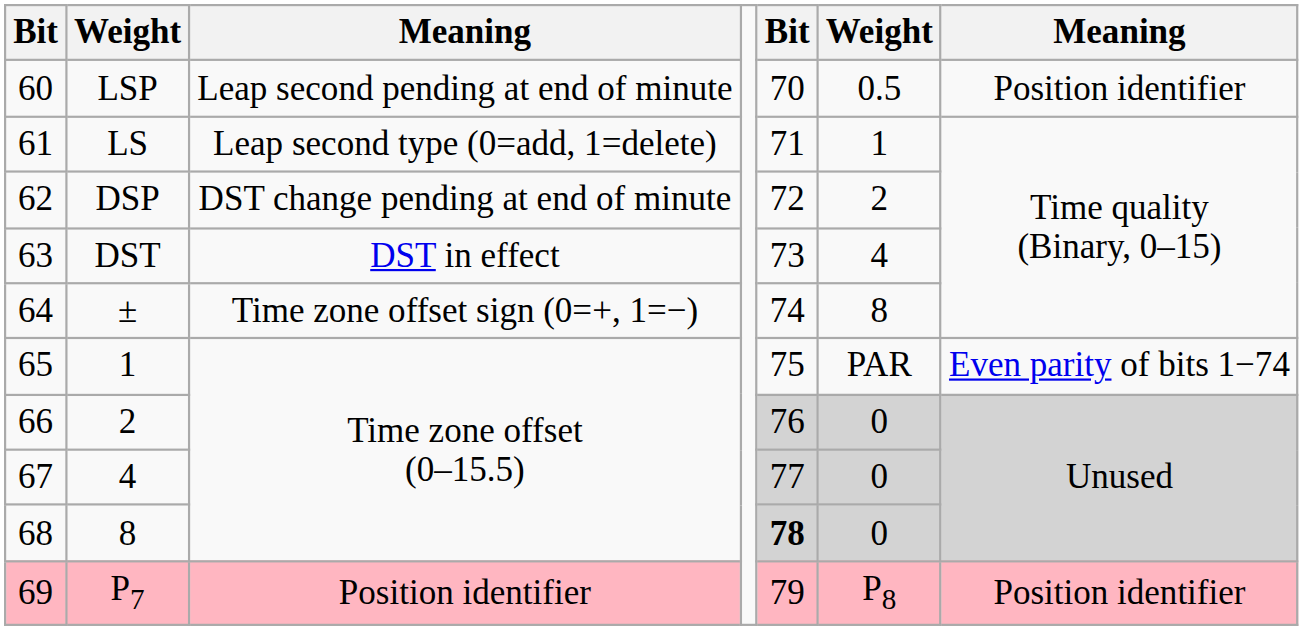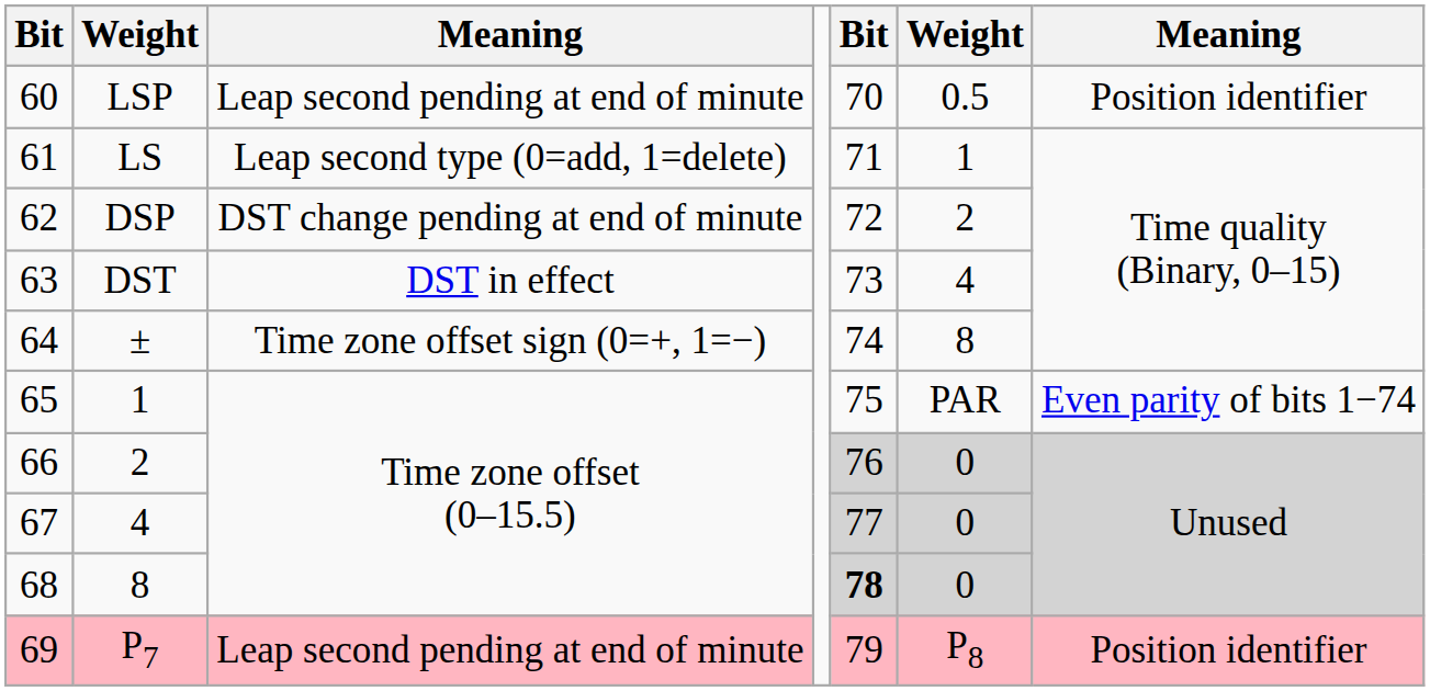 <table class=wikitable style="text-align:center;">
 <tr>
 <th>Bit</th>
 <th>Weight</th>
 <th>Meaning</th>
 <td rowspan=11></td>
 <th>Bit</th>
 <th>Weight</th>
 <th>Meaning</th>
 </tr>
 <tr>
 <td>60</td>
 <td>LSP</td>
 <td>Leap second pending at end of minute</td>
 <td>70</td>
 <td>0.5</td>
 <td>Position identifier</td>
 </tr>
 <tr>
 <td>61</td>
 <td>LS</td>
 <td>Leap second type (0=add, 1=delete)</td>
 <td>71</td>
 <td>1</td>
 <td rowspan=4>Time quality<br>(Binary, 0–15)</td>
 </tr>
 <tr>
 <td>62</td>
 <td>DSP</td>
 <td>DST change pending at end of minute</td>
 <td>72</td>
 <td>2</td>
 </tr>
 <tr>
 <td>63</td>
 <td>DST</td>
 <td><a href='#'>DST</a> in effect</td>
 <td>73</td>
 <td>4</td>
 </tr>
 <tr>
 <td>64</td>
 <td>±</td>
 <td>Time zone offset sign (0=+, 1=−)</td>
 <td>74</td>
 <td>8</td>
 </tr>
 <tr>
 <td>65</td>
 <td>1</td>
 <td rowspan=4>Time zone offset<br>(0–15.5)</td>
 <td>75</td>
 <td>PAR</td>
 <td><a href='#'>Even parity</a> of bits 1−74</td>
 </tr>
 <tr>
 <td>66</td>
 <td>2</td>
 <td bgcolor=lightgrey>76</td>
 <td bgcolor=lightgrey>0</td>
 <td rowspan=3 bgcolor=lightgrey>Unused</td>
 </tr>
 <tr>
 <td>67</td>
 <td>4</td>
 <td bgcolor=lightgrey>77</td>
 <td bgcolor=lightgrey>0</td>
 </tr>
 <tr>
 <td>68</td>
 <td>8</td>
 <td bgcolor=lightgrey><strong>78</strong></td>
 <td bgcolor=lightgrey>0</td>
 </tr>
 <tr bgcolor=lightpink>
 <td>69</td>
 <td>P<sub>7</sub></td>
-<td>Position identifier</td>
+<td>Leap second pending at end of minute</td>
 <td>79</td>
 <td>P<sub>8</sub></td>
 <td>Position identifier</td>
 </tr>
 </table>
